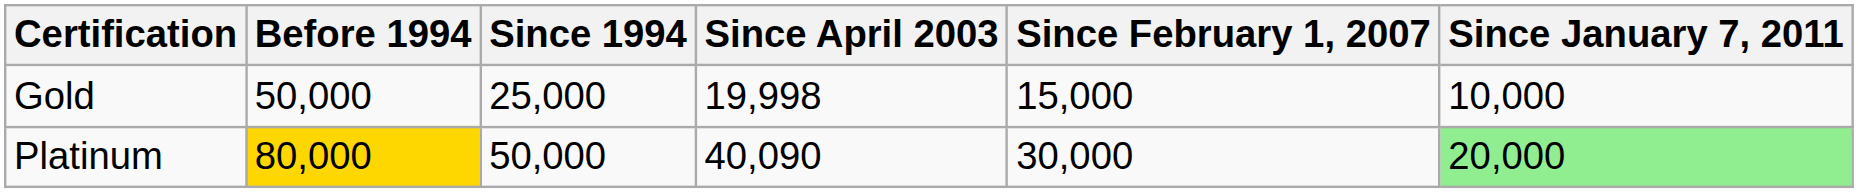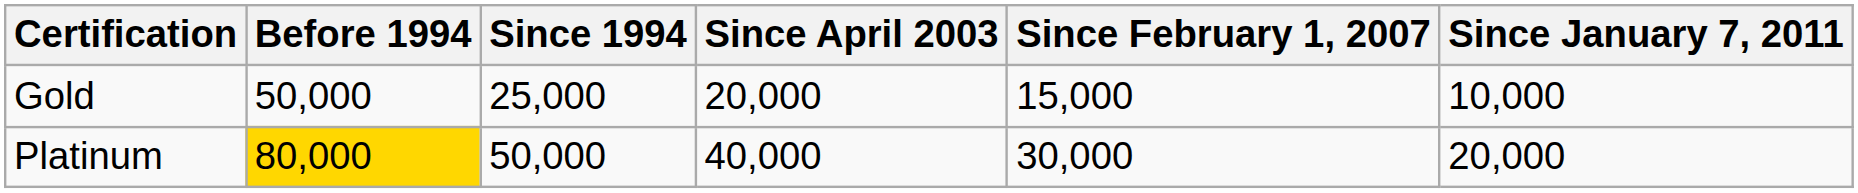 <table class="wikitable">
 <tr>
 <th>Certification</th>
 <th>Before 1994</th>
 <th>Since 1994</th>
 <th>Since April 2003</th>
 <th>Since February 1, 2007</th>
 <th>Since January 7, 2011</th>
 </tr>
 <tr>
 <td>Gold</td>
 <td>50,000</td>
 <td>25,000</td>
-<td>19,998</td>
+<td>20,000</td>
 <td>15,000</td>
 <td>10,000</td>
 </tr>
 <tr>
 <td>Platinum</td>
 <td style="background: gold;">80,000</td>
 <td>50,000</td>
-<td>40,090</td>
+<td>40,000</td>
 <td>30,000</td>
-<td style="background: lightgreen;">20,000</td>
+<td>20,000</td>
 </tr>
 </table>
